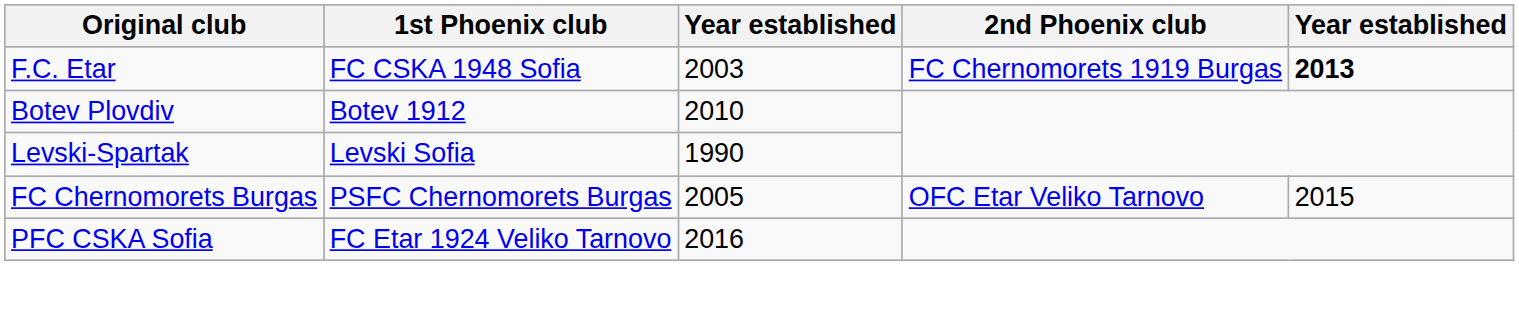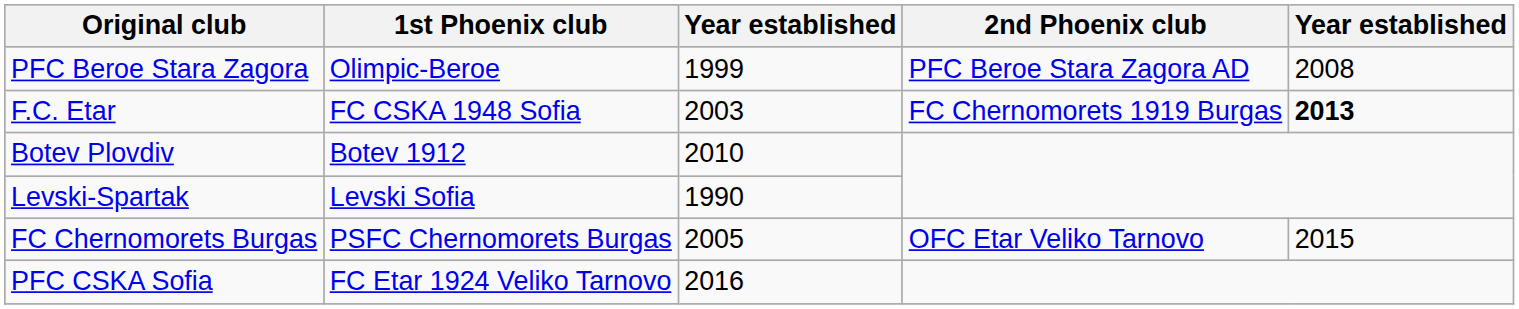 <table class="wikitable">
 <tr>
 <th>Original club</th>
 <th>1st Phoenix club</th>
 <th>Year established</th>
 <th>2nd Phoenix club</th>
 <th>Year established</th>
+</tr>
+<tr>
+<td><a href='#'>PFC Beroe Stara Zagora</a></td>
+<td><a href='#'>Olimpic-Beroe</a></td>
+<td>1999</td>
+<td><a href='#'>PFC Beroe Stara Zagora AD</a></td>
+<td>2008</td>
 </tr>
 <tr>
 <td><a href='#'>F.C. Etar</a></td>
 <td><a href='#'>FC CSKA 1948 Sofia</a></td>
 <td>2003</td>
 <td><a href='#'>FC Chernomorets 1919 Burgas</a></td>
 <td><strong>2013</strong></td>
 </tr>
 <tr>
 <td><a href='#'>Botev Plovdiv</a></td>
 <td><a href='#'>Botev 1912</a></td>
 <td>2010</td>
 </tr>
 <tr>
 <td><a href='#'>Levski-Spartak</a></td>
 <td><a href='#'>Levski Sofia</a></td>
 <td>1990</td>
 </tr>
 <tr>
 <td><a href='#'>FC Chernomorets Burgas</a></td>
 <td><a href='#'>PSFC Chernomorets Burgas</a></td>
 <td>2005</td>
 <td><a href='#'>OFC Etar Veliko Tarnovo</a></td>
 <td>2015</td>
 </tr>
 <tr>
 <td><a href='#'>PFC CSKA Sofia</a></td>
 <td><a href='#'>FC Etar 1924 Veliko Tarnovo</a></td>
 <td>2016</td>
 </tr>
 </table>
